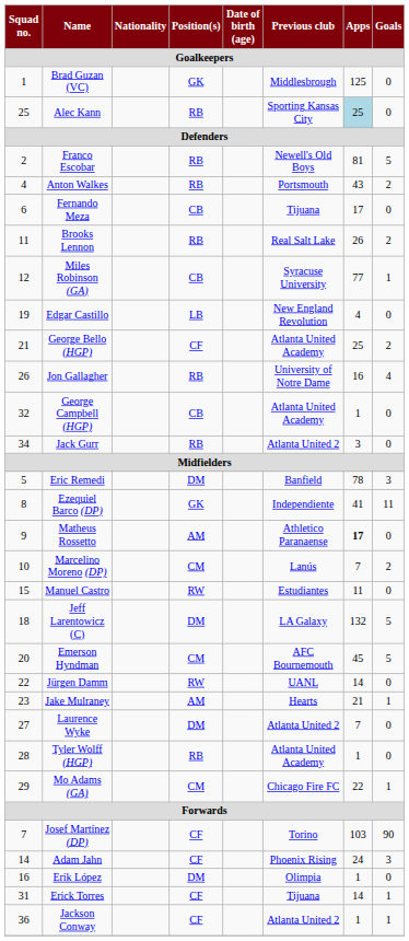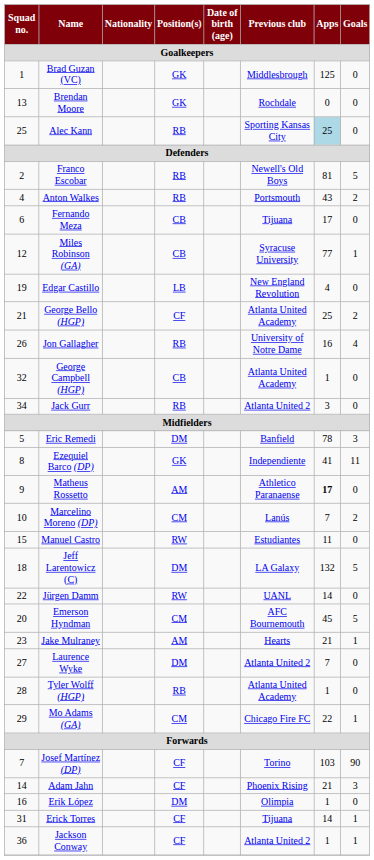 <table class="wikitable" style="text-align:center; font-size:90%; width:85%;">
 <tr>
 <th style="background:#80000a; color:#fff; text-align:center;">Squad no.</th>
 <th style="background:#80000a; color:#fff; text-align:center;">Name</th>
 <th style="background:#80000a; color:#fff; text-align:center;">Nationality</th>
 <th style="background:#80000a; color:#fff; text-align:center;">Position(s)</th>
 <th style="background:#80000a; color:#fff; text-align:center;">Date of birth (age)</th>
 <th style="background:#80000a; color:#fff; text-align:center;">Previous club</th>
 <th style="background:#80000a; color:#fff; text-align:center;">Apps</th>
 <th style="background:#80000a; color:#fff; text-align:center;">Goals</th>
 </tr>
 <tr>
 <th colspan="8" style="background:#dcdcdc; text-align:center;">Goalkeepers</th>
 </tr>
 <tr>
 <td>1</td>
 <td><a href='#'>Brad Guzan</a> <a href='#'>(VC)</a></td>
 <td></td>
 <td><a href='#'>GK</a></td>
 <td></td>
 <td> <a href='#'>Middlesbrough</a></td>
 <td>125</td>
+<td>0</td>
+</tr>
+<tr>
+<td>13</td>
+<td><a href='#'>Brendan Moore</a></td>
+<td></td>
+<td><a href='#'>GK</a></td>
+<td></td>
+<td> <a href='#'>Rochdale</a></td>
+<td>0</td>
 <td>0</td>
 </tr>
 <tr>
 <td>25</td>
 <td><a href='#'>Alec Kann</a></td>
 <td></td>
 <td><a href='#'>RB</a></td>
 <td></td>
 <td> <a href='#'>Sporting Kansas City</a></td>
 <td style="background: lightblue;">25</td>
 <td>0</td>
 </tr>
 <tr>
 <th colspan="8" style="background:#dcdcdc; text-align:center;">Defenders</th>
 </tr>
 <tr>
 <td>2</td>
 <td><a href='#'>Franco Escobar</a></td>
 <td></td>
 <td><a href='#'>RB</a></td>
 <td></td>
 <td> <a href='#'>Newell's Old Boys</a></td>
 <td>81</td>
 <td>5</td>
 </tr>
 <tr>
 <td>4</td>
 <td><a href='#'>Anton Walkes</a></td>
 <td></td>
 <td><a href='#'>RB</a></td>
 <td></td>
 <td> <a href='#'>Portsmouth</a></td>
 <td>43</td>
 <td>2</td>
 </tr>
 <tr>
 <td>6</td>
 <td><a href='#'>Fernando Meza</a></td>
 <td></td>
 <td><a href='#'>CB</a></td>
 <td></td>
 <td> <a href='#'>Tijuana</a></td>
 <td>17</td>
 <td>0</td>
-</tr>
-<tr>
-<td>11</td>
-<td><a href='#'>Brooks Lennon</a></td>
-<td></td>
-<td><a href='#'>RB</a></td>
-<td></td>
-<td> <a href='#'>Real Salt Lake</a></td>
-<td>26</td>
-<td>2</td>
 </tr>
 <tr>
 <td>12</td>
 <td><a href='#'>Miles Robinson</a> <em><a href='#'>(GA)</a></em></td>
 <td></td>
 <td><a href='#'>CB</a></td>
 <td></td>
 <td> <a href='#'>Syracuse University</a></td>
 <td>77</td>
 <td>1</td>
 </tr>
 <tr>
 <td>19</td>
 <td><a href='#'>Edgar Castillo</a></td>
 <td></td>
 <td><a href='#'>LB</a></td>
 <td></td>
 <td> <a href='#'>New England Revolution</a></td>
 <td>4</td>
 <td>0</td>
 </tr>
 <tr>
 <td>21</td>
 <td><a href='#'>George Bello</a> <em><a href='#'>(HGP)</a></em></td>
 <td></td>
 <td><a href='#'>CF</a></td>
 <td></td>
 <td> <a href='#'>Atlanta United Academy</a></td>
 <td>25</td>
 <td>2</td>
 </tr>
 <tr>
 <td>26</td>
 <td><a href='#'>Jon Gallagher</a></td>
 <td></td>
 <td><a href='#'>RB</a></td>
 <td></td>
 <td> <a href='#'>University of Notre Dame</a></td>
 <td>16</td>
 <td>4</td>
 </tr>
 <tr>
 <td>32</td>
 <td><a href='#'>George Campbell</a> <em><a href='#'>(HGP)</a></em></td>
 <td></td>
 <td><a href='#'>CB</a></td>
 <td></td>
 <td> <a href='#'>Atlanta United Academy</a></td>
 <td>1</td>
 <td>0</td>
 </tr>
 <tr>
 <td>34</td>
 <td><a href='#'>Jack Gurr</a></td>
 <td></td>
 <td><a href='#'>RB</a></td>
 <td></td>
 <td> <a href='#'>Atlanta United 2</a></td>
 <td>3</td>
 <td>0</td>
 </tr>
 <tr>
 <th colspan="8" style="background:#dcdcdc; text-align:center;">Midfielders</th>
 </tr>
 <tr>
 <td>5</td>
 <td><a href='#'>Eric Remedi</a></td>
 <td></td>
 <td><a href='#'>DM</a></td>
 <td></td>
 <td> <a href='#'>Banfield</a></td>
 <td>78</td>
 <td>3</td>
 </tr>
 <tr>
 <td>8</td>
 <td><a href='#'>Ezequiel Barco</a> <em><a href='#'>(DP)</a></em></td>
 <td></td>
 <td><a href='#'>GK</a></td>
 <td></td>
 <td> <a href='#'>Independiente</a></td>
 <td>41</td>
 <td>11</td>
 </tr>
 <tr>
 <td>9</td>
 <td><a href='#'>Matheus Rossetto</a></td>
 <td></td>
 <td><a href='#'>AM</a></td>
 <td></td>
 <td> <a href='#'>Athletico Paranaense</a></td>
 <td><strong>17</strong></td>
 <td>0</td>
 </tr>
 <tr>
 <td>10</td>
 <td><a href='#'>Marcelino Moreno</a> <em><a href='#'>(DP)</a></em></td>
 <td></td>
 <td><a href='#'>CM</a></td>
 <td></td>
 <td> <a href='#'>Lanús</a></td>
 <td>7</td>
 <td>2</td>
 </tr>
 <tr>
 <td>15</td>
 <td><a href='#'>Manuel Castro</a></td>
 <td></td>
 <td><a href='#'>RW</a></td>
 <td></td>
 <td> <a href='#'>Estudiantes</a></td>
 <td>11</td>
 <td>0</td>
 </tr>
 <tr>
 <td>18</td>
 <td><a href='#'>Jeff Larentowicz</a> <a href='#'>(C)</a></td>
 <td></td>
 <td><a href='#'>DM</a></td>
 <td></td>
 <td> <a href='#'>LA Galaxy</a></td>
 <td>132</td>
 <td>5</td>
 </tr>
 <tr>
+<td>22</td>
+<td><a href='#'>Jürgen Damm</a></td>
+<td></td>
+<td><a href='#'>RW</a></td>
+<td></td>
+<td> <a href='#'>UANL</a></td>
+<td>14</td>
+<td>0</td>
+</tr>
+<tr>
 <td>20</td>
 <td><a href='#'>Emerson Hyndman</a></td>
 <td></td>
 <td><a href='#'>CM</a></td>
 <td></td>
 <td> <a href='#'>AFC Bournemouth</a></td>
 <td>45</td>
 <td>5</td>
-</tr>
-<tr>
-<td>22</td>
-<td><a href='#'>Jürgen Damm</a></td>
-<td></td>
-<td><a href='#'>RW</a></td>
-<td></td>
-<td> <a href='#'>UANL</a></td>
-<td>14</td>
-<td>0</td>
 </tr>
 <tr>
 <td>23</td>
 <td><a href='#'>Jake Mulraney</a></td>
 <td></td>
 <td><a href='#'>AM</a></td>
 <td></td>
 <td> <a href='#'>Hearts</a></td>
 <td>21</td>
 <td>1</td>
 </tr>
 <tr>
 <td>27</td>
 <td><a href='#'>Laurence Wyke</a></td>
 <td></td>
 <td><a href='#'>DM</a></td>
 <td></td>
 <td> <a href='#'>Atlanta United 2</a></td>
 <td>7</td>
 <td>0</td>
 </tr>
 <tr>
 <td>28</td>
 <td><a href='#'>Tyler Wolff</a> <em><a href='#'>(HGP)</a></em></td>
 <td></td>
 <td><a href='#'>RB</a></td>
 <td></td>
 <td> <a href='#'>Atlanta United Academy</a></td>
 <td>1</td>
 <td>0</td>
 </tr>
 <tr>
 <td>29</td>
 <td><a href='#'>Mo Adams</a> <em><a href='#'>(GA)</a></em></td>
 <td></td>
 <td><a href='#'>CM</a></td>
 <td></td>
 <td> <a href='#'>Chicago Fire FC</a></td>
 <td>22</td>
 <td>1</td>
 </tr>
 <tr>
 <th colspan="8" style="background:#dcdcdc; text-align:center;">Forwards</th>
 </tr>
 <tr>
 <td>7</td>
 <td><a href='#'>Josef Martínez</a> <em><a href='#'>(DP)</a></em></td>
 <td></td>
 <td><a href='#'>CF</a></td>
 <td></td>
 <td> <a href='#'>Torino</a></td>
 <td>103</td>
 <td>90</td>
 </tr>
 <tr>
 <td>14</td>
 <td><a href='#'>Adam Jahn</a></td>
 <td></td>
 <td><a href='#'>CF</a></td>
 <td></td>
 <td> <a href='#'>Phoenix Rising</a></td>
-<td>24</td>
+<td>21</td>
 <td>3</td>
 </tr>
 <tr>
 <td>16</td>
 <td><a href='#'>Erik López</a></td>
 <td></td>
 <td><a href='#'>DM</a></td>
 <td></td>
 <td> <a href='#'>Olimpia</a></td>
 <td>1</td>
 <td>0</td>
 </tr>
 <tr>
 <td>31</td>
 <td><a href='#'>Erick Torres</a></td>
 <td></td>
 <td><a href='#'>CF</a></td>
 <td></td>
 <td> <a href='#'>Tijuana</a></td>
 <td>14</td>
 <td>1</td>
 </tr>
 <tr>
 <td>36</td>
 <td><a href='#'>Jackson Conway</a></td>
 <td></td>
 <td><a href='#'>CF</a></td>
 <td></td>
 <td> <a href='#'>Atlanta United 2</a></td>
 <td>1</td>
 <td>1</td>
 </tr>
 <tr>
 </tr>
 </table>
